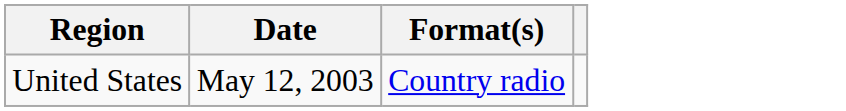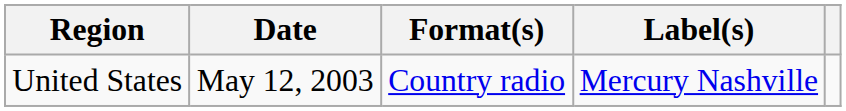 <table class="wikitable">
 <tr>
 <th>Region</th>
 <th>Date</th>
 <th>Format(s)</th>
+<th>Label(s)</th>
 <th></th>
 </tr>
 <tr>
 <td>United States</td>
 <td>May 12, 2003</td>
 <td><a href='#'>Country radio</a></td>
+<td><a href='#'>Mercury Nashville</a></td>
 <td></td>
 </tr>
 </table>
